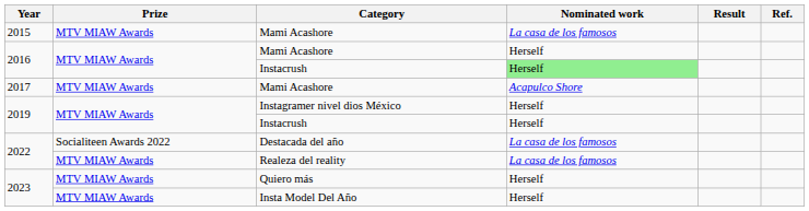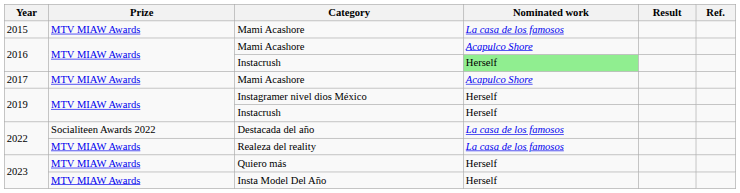 <table class="wikitable plainrowheaders" style="width:70%;">
 <tr>
 <th scope="col" style="width:%;">Year</th>
 <th scope="col" style="width:%;">Prize</th>
 <th scope="col" style="width:%;">Category</th>
 <th><strong>Nominated work</strong></th>
 <th>Result</th>
 <th scope="col" style="width:%;">Ref.</th>
 </tr>
 <tr>
 <td>2015</td>
 <td><a href='#'>MTV MIAW Awards</a></td>
 <td>Mami Acashore</td>
 <td><em><a href='#'>La casa de los famosos</a></em></td>
 <td></td>
 <td></td>
 </tr>
 <tr>
 <td rowspan="2">2016</td>
 <td rowspan="2"><a href='#'>MTV MIAW Awards</a></td>
 <td>Mami Acashore</td>
-<td>Herself</td>
+<td><em><a href='#'>Acapulco Shore</a></em></td>
 <td></td>
 <td></td>
 </tr>
 <tr>
 <td>Instacrush</td>
 <td style="background: lightgreen;">Herself</td>
 <td></td>
 <td></td>
 </tr>
 <tr>
 <td>2017</td>
 <td><a href='#'>MTV MIAW Awards</a></td>
 <td>Mami Acashore</td>
 <td><em><a href='#'>Acapulco Shore</a></em></td>
 <td></td>
 <td></td>
 </tr>
 <tr>
 <td rowspan="2">2019</td>
 <td rowspan="2"><a href='#'>MTV MIAW Awards</a></td>
 <td>Instagramer nivel dios México</td>
 <td>Herself</td>
 <td></td>
 <td></td>
 </tr>
 <tr>
 <td>Instacrush</td>
 <td>Herself</td>
 <td></td>
 <td></td>
 </tr>
 <tr>
 <td rowspan="2">2022</td>
 <td>Socialiteen Awards 2022</td>
 <td>Destacada del año</td>
 <td><em><a href='#'>La casa de los famosos</a></em></td>
 <td></td>
 <td></td>
 </tr>
 <tr>
 <td><a href='#'>MTV MIAW Awards</a></td>
 <td>Realeza del reality</td>
 <td><em><a href='#'>La casa de los famosos</a></em></td>
 <td></td>
 <td></td>
 </tr>
 <tr>
 <td rowspan="2">2023</td>
 <td><a href='#'>MTV MIAW Awards</a></td>
 <td>Quiero más</td>
 <td>Herself</td>
 <td></td>
 <td></td>
 </tr>
 <tr>
 <td><a href='#'>MTV MIAW Awards</a></td>
 <td>Insta Model Del Año</td>
 <td>Herself</td>
 <td></td>
 <td></td>
 </tr>
 </table>
